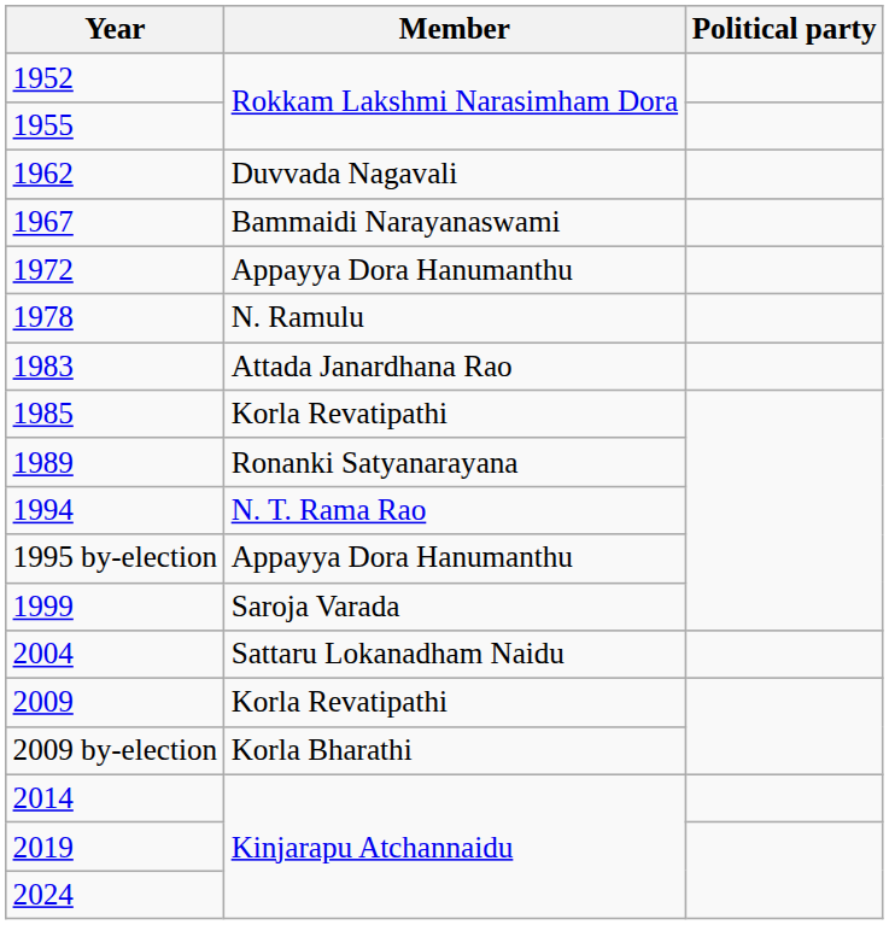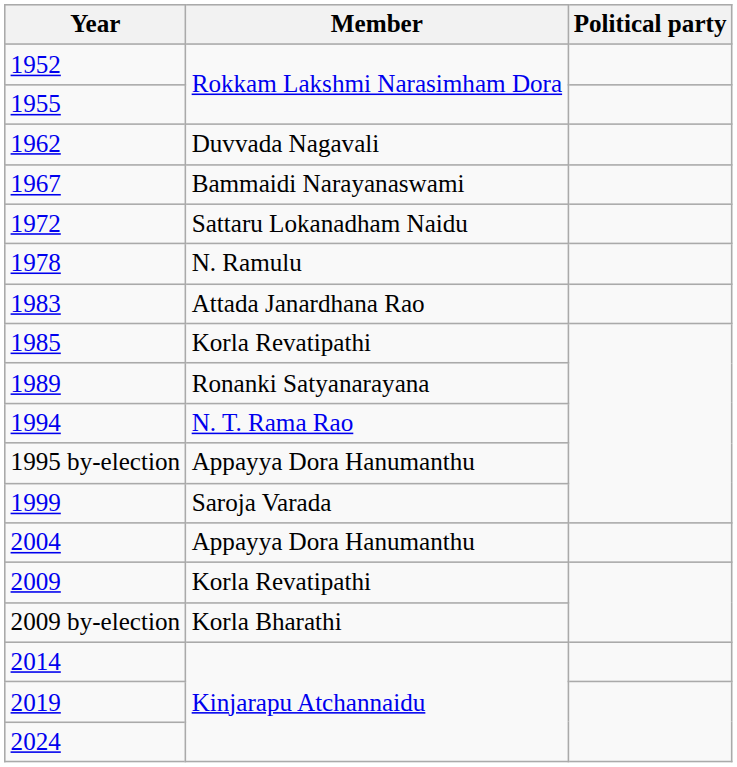 <table class="wikitable sortable">
 <tr>
 <th>Year</th>
 <th>Member</th>
 <th colspan="2">Political party</th>
 </tr>
 <tr>
 <td><a href='#'>1952</a></td>
 <td rowspan=2><a href='#'>Rokkam Lakshmi Narasimham Dora</a></td>
 <td></td>
 </tr>
 <tr>
 <td><a href='#'>1955</a></td>
 <td></td>
 </tr>
 <tr>
 <td><a href='#'>1962</a></td>
 <td>Duvvada Nagavali</td>
 <td></td>
 </tr>
 <tr>
 <td><a href='#'>1967</a></td>
 <td>Bammaidi Narayanaswami</td>
 </tr>
 <tr>
 <td><a href='#'>1972</a></td>
-<td>Appayya Dora Hanumanthu</td>
+<td>Sattaru Lokanadham Naidu</td>
 <td></td>
 </tr>
 <tr>
 <td><a href='#'>1978</a></td>
 <td>N. Ramulu</td>
 <td></td>
 </tr>
 <tr>
 <td><a href='#'>1983</a></td>
 <td>Attada Janardhana Rao</td>
 <td></td>
 </tr>
 <tr>
 <td><a href='#'>1985</a></td>
 <td>Korla Revatipathi</td>
 </tr>
 <tr>
 <td><a href='#'>1989</a></td>
 <td>Ronanki Satyanarayana</td>
 </tr>
 <tr>
 <td><a href='#'>1994</a></td>
 <td><a href='#'>N. T. Rama Rao</a></td>
 </tr>
 <tr>
 <td>1995 by-election</td>
 <td>Appayya Dora Hanumanthu</td>
 </tr>
 <tr>
 <td><a href='#'>1999</a></td>
 <td>Saroja Varada</td>
 </tr>
 <tr>
 <td><a href='#'>2004</a></td>
-<td>Sattaru Lokanadham Naidu</td>
+<td>Appayya Dora Hanumanthu</td>
 <td></td>
 </tr>
 <tr>
 <td><a href='#'>2009</a></td>
 <td>Korla Revatipathi</td>
 </tr>
 <tr>
 <td>2009 by-election</td>
 <td>Korla Bharathi</td>
 </tr>
 <tr>
 <td><a href='#'>2014</a></td>
 <td rowspan="3"><a href='#'>Kinjarapu Atchannaidu</a></td>
 <td></td>
 </tr>
 <tr>
 <td><a href='#'>2019</a></td>
 </tr>
 <tr>
 <td><a href='#'>2024</a></td>
 </tr>
 </table>
